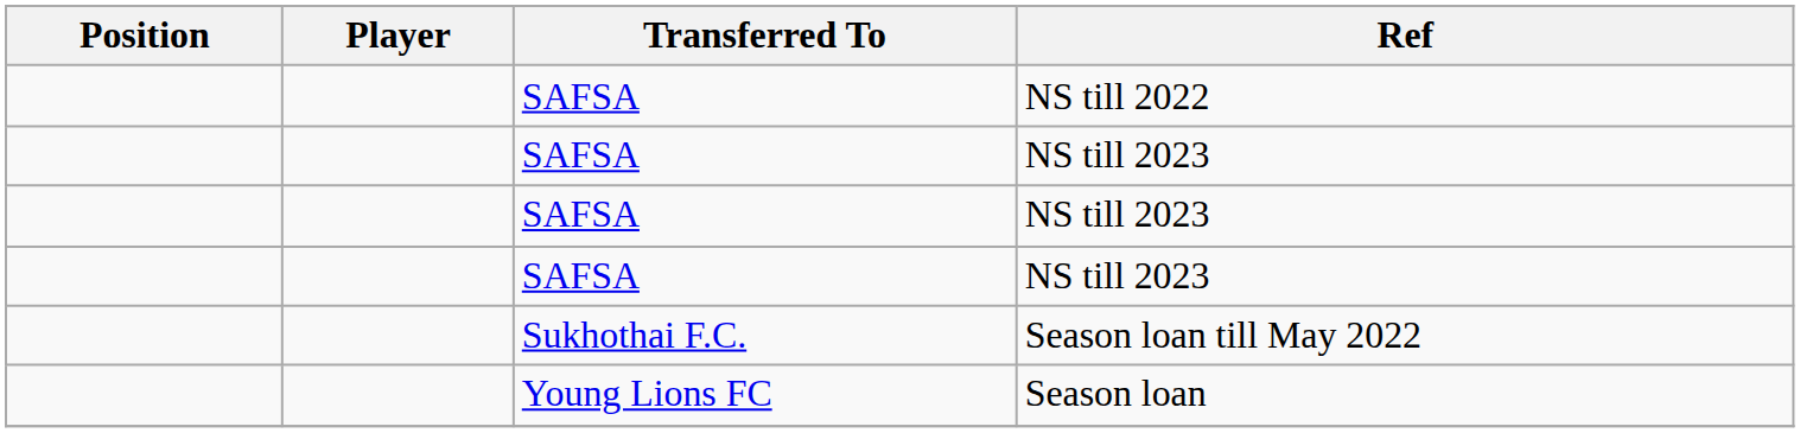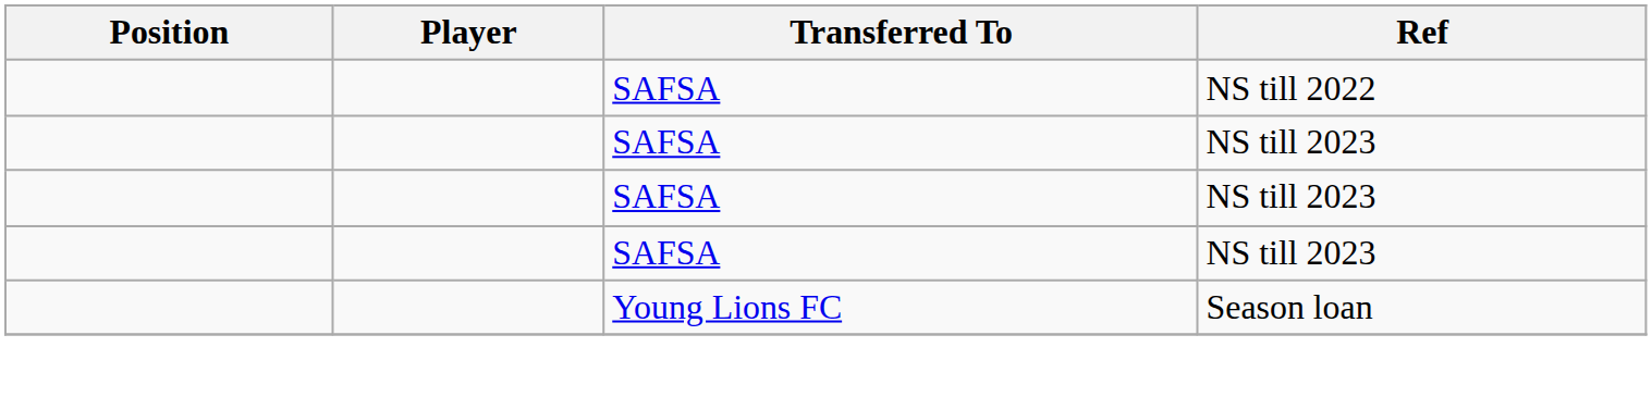 <table class="wikitable sortable" style="width:60%; text-align:center; font-size:100%; text-align:left;">
 <tr>
 <th><strong>Position</strong></th>
 <th><strong>Player</strong></th>
 <th><strong>Transferred To</strong></th>
 <th><strong>Ref</strong></th>
 </tr>
 <tr>
 <td></td>
 <td></td>
 <td> <a href='#'>SAFSA</a></td>
 <td>NS till 2022 </td>
 </tr>
 <tr>
 <td></td>
 <td></td>
 <td> <a href='#'>SAFSA</a></td>
 <td>NS till 2023</td>
 </tr>
 <tr>
 <td></td>
 <td></td>
 <td> <a href='#'>SAFSA</a></td>
 <td>NS till 2023</td>
 </tr>
 <tr>
 <td></td>
 <td></td>
 <td> <a href='#'>SAFSA</a></td>
 <td>NS till 2023</td>
 </tr>
 <tr>
 <td></td>
 <td></td>
-<td> <a href='#'>Sukhothai F.C.</a></td>
-<td>Season loan till May 2022</td>
-</tr>
-<tr>
-<td></td>
-<td></td>
 <td> <a href='#'>Young Lions FC</a></td>
 <td>Season loan</td>
 </tr>
 <tr>
 </tr>
 </table>
